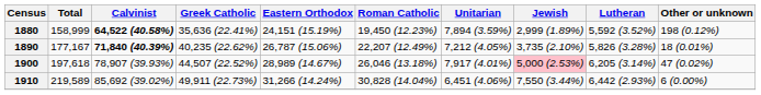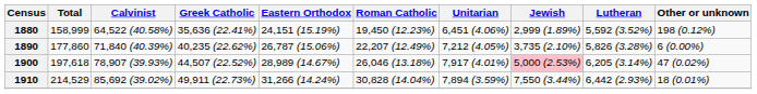 <table class="wikitable">
 <tr>
 <th>Census</th>
 <th>Total</th>
 <th><a href='#'>Calvinist</a></th>
 <th><a href='#'>Greek Catholic</a></th>
 <th><a href='#'>Eastern Orthodox</a></th>
 <th><a href='#'>Roman Catholic</a></th>
 <th><a href='#'>Unitarian</a></th>
 <th><a href='#'>Jewish</a></th>
 <th><a href='#'>Lutheran</a></th>
 <th>Other or unknown</th>
 </tr>
 <tr>
 <th>1880</th>
 <td>158,999</td>
-<td><strong>64,522 <em>(40.58%)</em></strong></td>
+<td>64,522 <em>(40.58%)</em></td>
 <td>35,636 <em>(22.41%)</em></td>
 <td>24,151 <em>(15.19%)</em></td>
 <td>19,450 <em>(12.23%)</em></td>
-<td>7,894 <em>(3.59%)</em></td>
+<td>6,451 <em>(4.06%)</em></td>
 <td>2,999 <em>(1.89%)</em></td>
 <td>5,592 <em>(3.52%)</em></td>
 <td>198 <em>(0.12%)</em></td>
 </tr>
 <tr>
 <th>1890</th>
-<td>177,167</td>
-<td><strong>71,840 <em>(40.39%)</em></strong></td>
+<td>177,860</td>
+<td>71,840 <em>(40.39%)</em></td>
 <td>40,235 <em>(22.62%)</em></td>
 <td>26,787 <em>(15.06%)</em></td>
 <td>22,207 <em>(12.49%)</em></td>
 <td>7,212 <em>(4.05%)</em></td>
 <td>3,735 <em>(2.10%)</em></td>
 <td>5,826 <em>(3.28%)</em></td>
-<td>18 <em>(0.01%)</em></td>
+<td>6 <em>(0.00%)</em></td>
 </tr>
 <tr>
 <th>1900</th>
 <td>197,618</td>
 <td>78,907 <em>(39.93%)</em></td>
 <td>44,507 <em>(22.52%)</em></td>
 <td>28,989 <em>(14.67%)</em></td>
 <td>26,046 <em>(13.18%)</em></td>
 <td>7,917 <em>(4.01%)</em></td>
 <td style="background: pink;">5,000 <em>(2.53%)</em></td>
 <td>6,205 <em>(3.14%)</em></td>
 <td>47 <em>(0.02%)</em></td>
 </tr>
 <tr>
 <th>1910</th>
-<td>219,589</td>
+<td>214,529</td>
 <td>85,692 <em>(39.02%)</em></td>
 <td>49,911 <em>(22.73%)</em></td>
 <td>31,266 <em>(14.24%)</em></td>
 <td>30,828 <em>(14.04%)</em></td>
-<td>6,451 <em>(4.06%)</em></td>
+<td>7,894 <em>(3.59%)</em></td>
 <td>7,550 <em>(3.44%)</em></td>
 <td>6,442 <em>(2.93%)</em></td>
-<td>6 <em>(0.00%)</em></td>
+<td>18 <em>(0.01%)</em></td>
 </tr>
 <tr>
 </tr>
 </table>
